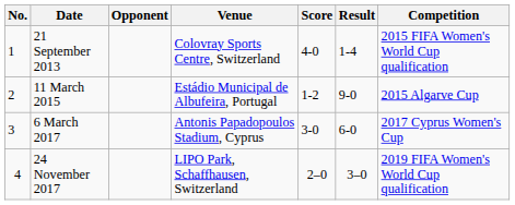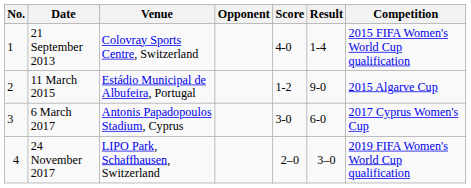 <table class="wikitable sortable">
 <tr>
 <th scope="col">No.</th>
 <th scope="col">Date</th>
+<th scope="col">Venue</th>
 <th scope="col">Opponent</th>
-<th scope="col">Venue</th>
 <th scope="col">Score</th>
 <th scope="col">Result</th>
 <th scope="col">Competition</th>
 </tr>
 <tr>
 <td>1</td>
 <td>21 September 2013</td>
+<td><a href='#'>Colovray Sports Centre</a>, Switzerland</td>
 <td></td>
-<td><a href='#'>Colovray Sports Centre</a>, Switzerland</td>
 <td>4-0</td>
 <td>1-4</td>
 <td><a href='#'>2015 FIFA Women's World Cup qualification</a></td>
 </tr>
 <tr>
 <td>2</td>
 <td>11 March 2015</td>
+<td><a href='#'>Estádio Municipal de Albufeira</a>, Portugal</td>
 <td></td>
-<td><a href='#'>Estádio Municipal de Albufeira</a>, Portugal</td>
 <td>1-2</td>
 <td>9-0</td>
 <td><a href='#'>2015 Algarve Cup</a></td>
 </tr>
 <tr>
 <td>3</td>
 <td>6 March 2017</td>
+<td><a href='#'>Antonis Papadopoulos Stadium</a>, Cyprus</td>
 <td></td>
-<td><a href='#'>Antonis Papadopoulos Stadium</a>, Cyprus</td>
 <td>3-0</td>
 <td>6-0</td>
 <td><a href='#'>2017 Cyprus Women's Cup</a></td>
 </tr>
 <tr>
 <td align="center">4</td>
 <td>24 November 2017</td>
+<td><a href='#'>LIPO Park</a>, <a href='#'>Schaffhausen</a>, Switzerland</td>
 <td></td>
-<td><a href='#'>LIPO Park</a>, <a href='#'>Schaffhausen</a>, Switzerland</td>
 <td align="center">2–0</td>
 <td align="center">3–0</td>
 <td><a href='#'>2019 FIFA Women's World Cup qualification</a></td>
 </tr>
 </table>
